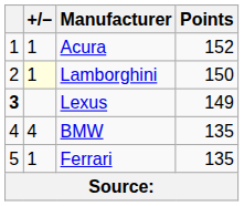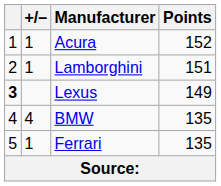 <table class="wikitable" style="font-size: 95%;">
 <tr>
 <th scope="col"></th>
 <th scope="col">+/–</th>
 <th scope="col">Manufacturer</th>
 <th scope="col">Points</th>
 </tr>
 <tr>
 <td align=center>1</td>
 <td align="left"> 1</td>
 <td> <a href='#'>Acura</a></td>
 <td align=right>152</td>
 </tr>
 <tr>
 <td align=center>2</td>
-<td align="left" style="background: lightyellow;"> 1</td>
+<td align="left"> 1</td>
 <td> <a href='#'>Lamborghini</a></td>
-<td align=right>150</td>
+<td align=right>151</td>
 </tr>
 <tr>
 <td align=center><strong>3</strong></td>
 <td align="left"></td>
 <td> <a href='#'>Lexus</a></td>
 <td align=right>149</td>
 </tr>
 <tr>
 <td align=center>4</td>
 <td align="left"> 4</td>
 <td> <a href='#'>BMW</a></td>
 <td align=right>135</td>
 </tr>
 <tr>
 <td align=center>5</td>
 <td align="left"> 1</td>
 <td> <a href='#'>Ferrari</a></td>
 <td align=right>135</td>
 </tr>
 <tr>
 <th colspan=5>Source:</th>
 </tr>
 </table>
